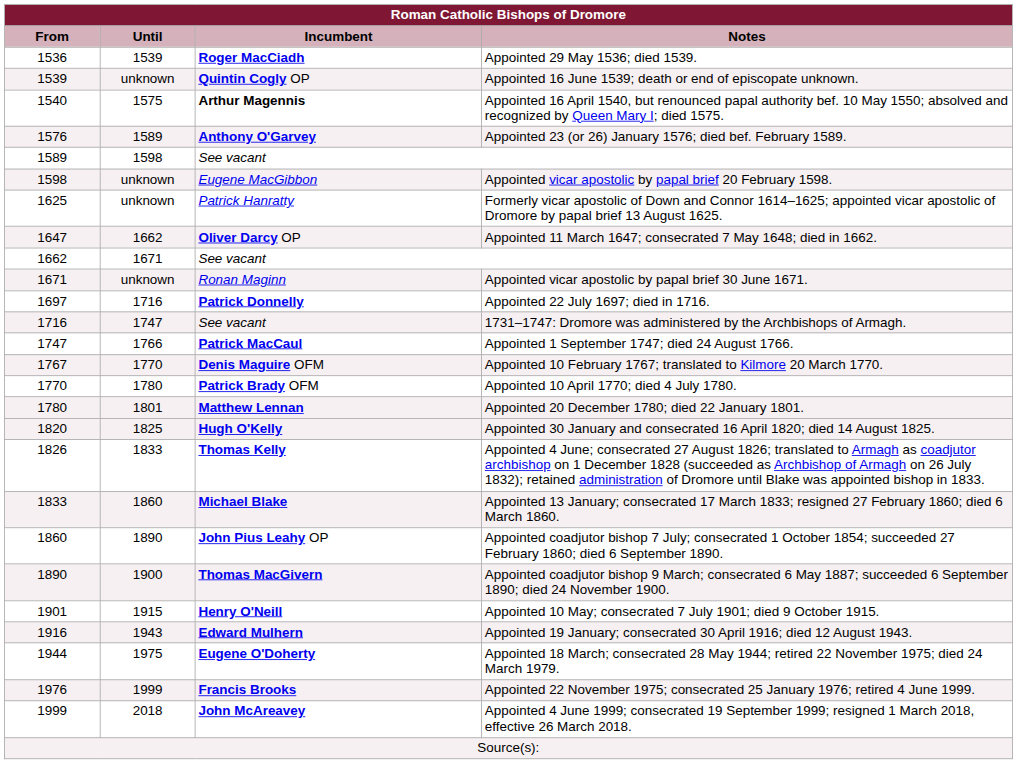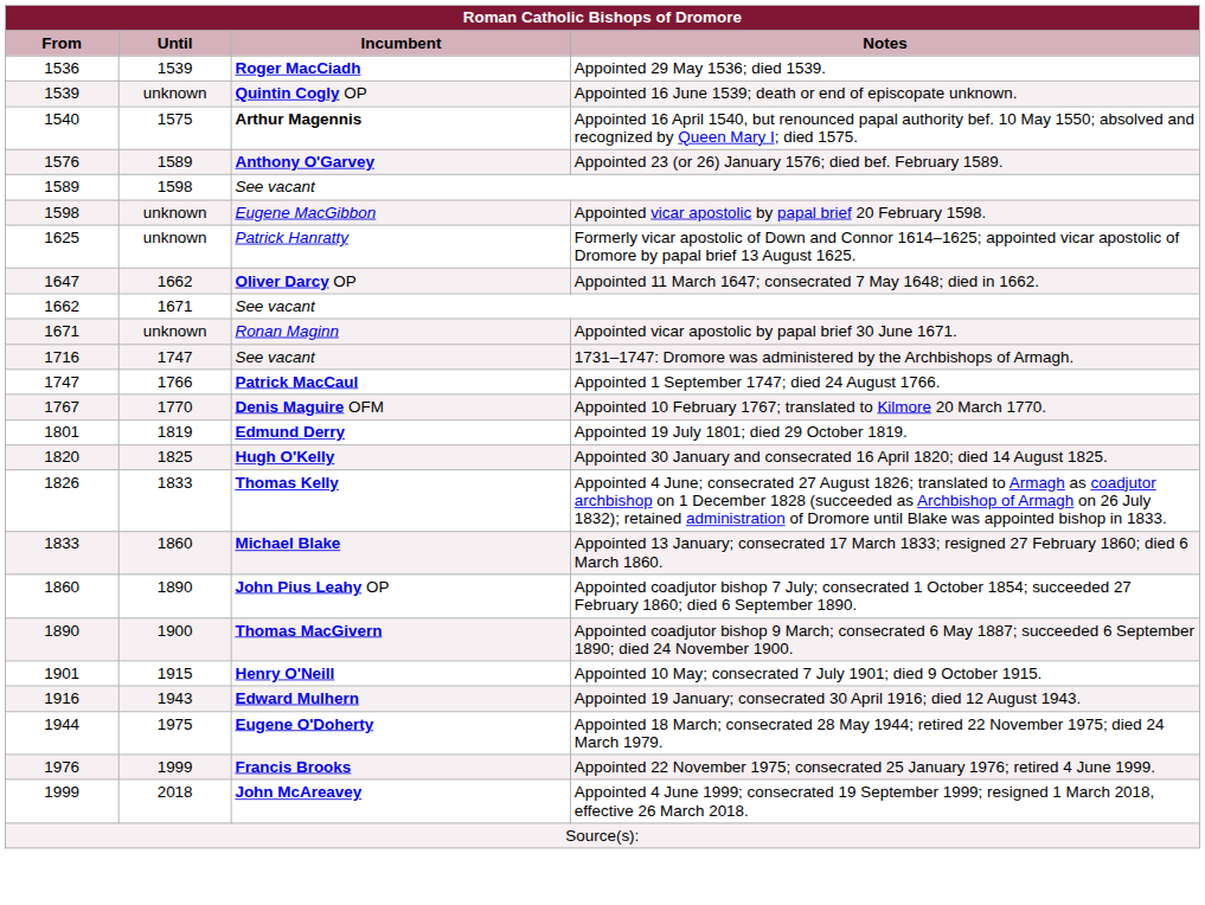 <table class="wikitable" style="width:95%;" border="1" cellpadding="2">
 <tr>
 <th colspan="4" style="background-color: #7F1734; color: white;">Roman Catholic Bishops of Dromore</th>
 </tr>
 <tr>
 <th style="background-color: #D4B1BB; width: 9%;">From</th>
 <th style="background-color: #D4B1BB; width: 9%;">Until</th>
 <th style="background-color: #D4B1BB; width: 27%;">Incumbent</th>
 <th style="background-color: #D4B1BB; width: 50%;">Notes</th>
 </tr>
 <tr valign="top" style="background-color: white;">
 <td style="text-align: center;">1536</td>
 <td style="text-align: center;"> 1539</td>
 <td><strong><a href='#'>Roger MacCiadh</a></strong></td>
 <td>Appointed 29 May 1536; died  1539.</td>
 </tr>
 <tr valign="top" style="background-color: #F7F0F2;">
 <td style="text-align: center;">1539</td>
 <td style="text-align: center;">unknown</td>
 <td><strong><a href='#'>Quintin Cogly</a></strong> OP</td>
 <td>Appointed 16 June 1539; death or end of episcopate unknown.</td>
 </tr>
 <tr valign="top" style="background-color: white;">
 <td style="text-align: center;">1540</td>
 <td style="text-align: center;"> 1575</td>
 <td><strong>Arthur Magennis</strong></td>
 <td>Appointed 16 April 1540, but renounced papal authority bef. 10 May 1550; absolved and recognized by <a href='#'>Queen Mary I</a>; died  1575.</td>
 </tr>
 <tr valign="top" style="background-color: #F7F0F2;">
 <td style="text-align: center;">1576</td>
 <td style="text-align: center;">1589</td>
 <td><strong><a href='#'>Anthony O'Garvey</a></strong></td>
 <td>Appointed 23 (or 26) January 1576; died bef. February 1589.</td>
 </tr>
 <tr valign="top" style="background-color: white;">
 <td style="text-align: center;">1589</td>
 <td style="text-align: center;">1598</td>
 <td colspan="2"><em>See vacant</em></td>
 </tr>
 <tr valign="top" style="background-color: #F7F0F2;">
 <td style="text-align: center;">1598</td>
 <td style="text-align: center;">unknown</td>
 <td><em><a href='#'>Eugene MacGibbon</a></em></td>
 <td>Appointed <a href='#'>vicar apostolic</a> by <a href='#'>papal brief</a> 20 February 1598.</td>
 </tr>
 <tr valign="top" style="background-color: white;">
 <td style="text-align: center;">1625</td>
 <td style="text-align: center;">unknown</td>
 <td><em><a href='#'>Patrick Hanratty</a></em></td>
 <td>Formerly vicar apostolic of Down and Connor 1614–1625; appointed vicar apostolic of Dromore by papal brief 13 August 1625.</td>
 </tr>
 <tr valign="top" style="background-color: #F7F0F2;">
 <td style="text-align: center;">1647</td>
 <td style="text-align: center;">1662</td>
 <td><strong><a href='#'>Oliver Darcy</a></strong> OP</td>
 <td>Appointed 11 March 1647; consecrated 7 May 1648; died in 1662.</td>
 </tr>
 <tr valign="top" style="background-color: white;">
 <td style="text-align: center;">1662</td>
 <td style="text-align: center;">1671</td>
 <td colspan="2"><em>See vacant</em></td>
 </tr>
 <tr valign="top" style="background-color: #F7F0F2;">
 <td style="text-align: center;">1671</td>
 <td style="text-align: center;">unknown</td>
 <td><em><a href='#'>Ronan Maginn</a></em></td>
 <td>Appointed vicar apostolic by papal brief 30 June 1671.</td>
 </tr>
-<tr valign="top" style="background-color: white;">
-<td style="text-align: center;">1697</td>
-<td style="text-align: center;">1716</td>
-<td><strong><a href='#'>Patrick Donnelly</a></strong></td>
-<td>Appointed 22 July 1697; died in 1716.</td>
-</tr>
 <tr valign="top" style="background-color: #F7F0F2;">
 <td style="text-align: center;">1716</td>
 <td style="text-align: center;">1747</td>
 <td><em>See vacant</em></td>
 <td>1731–1747: Dromore was administered by the Archbishops of Armagh.</td>
 </tr>
 <tr valign="top" style="background-color: white;">
 <td style="text-align: center;">1747</td>
 <td style="text-align: center;">1766</td>
 <td><strong><a href='#'>Patrick MacCaul</a></strong></td>
 <td>Appointed 1 September 1747; died 24 August 1766.</td>
 </tr>
 <tr valign="top" style="background-color: #F7F0F2;">
 <td style="text-align: center;">1767</td>
 <td style="text-align: center;">1770</td>
 <td><strong><a href='#'>Denis Maguire</a></strong> OFM</td>
 <td>Appointed 10 February 1767; translated to <a href='#'>Kilmore</a> 20 March 1770.</td>
 </tr>
 <tr valign="top" style="background-color: white;">
-<td style="text-align: center;">1770</td>
-<td style="text-align: center;">1780</td>
-<td><strong><a href='#'>Patrick Brady</a></strong> OFM</td>
-<td>Appointed 10 April 1770; died 4 July 1780.</td>
-</tr>
-<tr valign="top" style="background-color: #F7F0F2;">
-<td style="text-align: center;">1780</td>
 <td style="text-align: center;">1801</td>
-<td><strong><a href='#'>Matthew Lennan</a></strong></td>
-<td>Appointed 20 December 1780; died 22 January 1801.</td>
+<td style="text-align: center;">1819</td>
+<td><strong><a href='#'>Edmund Derry</a></strong></td>
+<td>Appointed 19 July 1801; died 29 October 1819.</td>
 </tr>
 <tr valign="top" style="background-color: #F7F0F2;">
 <td style="text-align: center;">1820</td>
 <td style="text-align: center;">1825</td>
 <td><strong><a href='#'>Hugh O'Kelly</a></strong></td>
 <td>Appointed 30 January and consecrated 16 April 1820; died 14 August 1825.</td>
 </tr>
 <tr valign="top" style="background-color: white;">
 <td style="text-align: center;">1826</td>
 <td style="text-align: center;">1833</td>
 <td><strong><a href='#'>Thomas Kelly</a></strong></td>
 <td>Appointed 4 June; consecrated 27 August 1826; translated to <a href='#'>Armagh</a> as <a href='#'>coadjutor archbishop</a> on 1 December 1828 (succeeded as <a href='#'>Archbishop of Armagh</a> on 26 July 1832); retained <a href='#'>administration</a> of Dromore until Blake was appointed bishop in 1833.</td>
 </tr>
 <tr valign="top" style="background-color: #F7F0F2;">
 <td style="text-align: center;">1833</td>
 <td style="text-align: center;">1860</td>
 <td><strong><a href='#'>Michael Blake</a></strong></td>
 <td>Appointed 13 January; consecrated 17 March 1833; resigned 27 February 1860; died 6 March 1860.</td>
 </tr>
 <tr valign="top" style="background-color: white;">
 <td style="text-align: center;">1860</td>
 <td style="text-align: center;">1890</td>
 <td><strong><a href='#'>John Pius Leahy</a></strong> OP</td>
 <td>Appointed coadjutor bishop 7 July; consecrated 1 October 1854; succeeded 27 February 1860; died 6 September 1890.</td>
 </tr>
 <tr valign="top" style="background-color: #F7F0F2;">
 <td style="text-align: center;">1890</td>
 <td style="text-align: center;">1900</td>
 <td><strong><a href='#'>Thomas MacGivern</a></strong></td>
 <td>Appointed coadjutor bishop 9 March; consecrated 6 May 1887; succeeded 6 September 1890; died 24 November 1900.</td>
 </tr>
 <tr valign="top" style="background-color: white;">
 <td style="text-align: center;">1901</td>
 <td style="text-align: center;">1915</td>
 <td><strong><a href='#'>Henry O'Neill</a></strong></td>
 <td>Appointed 10 May; consecrated 7 July 1901; died 9 October 1915.</td>
 </tr>
 <tr valign="top" style="background-color: #F7F0F2;">
 <td style="text-align: center;">1916</td>
 <td style="text-align: center;">1943</td>
 <td><strong><a href='#'>Edward Mulhern</a></strong></td>
 <td>Appointed 19 January; consecrated 30 April 1916; died 12 August 1943.</td>
 </tr>
 <tr valign="top" style="background-color: white;">
 <td style="text-align: center;">1944</td>
 <td style="text-align: center;">1975</td>
 <td><strong><a href='#'>Eugene O'Doherty</a></strong></td>
 <td>Appointed 18 March; consecrated 28 May 1944; retired 22 November 1975; died 24 March 1979.</td>
 </tr>
 <tr valign="top" style="background-color: #F7F0F2;">
 <td style="text-align: center;">1976</td>
 <td style="text-align: center;">1999</td>
 <td><strong><a href='#'>Francis Brooks</a></strong></td>
 <td>Appointed 22 November 1975; consecrated 25 January 1976; retired 4 June 1999.</td>
 </tr>
 <tr valign="top" style="background-color: white;">
 <td style="text-align: center;">1999</td>
 <td style="text-align: center;">2018</td>
 <td><strong><a href='#'>John McAreavey</a></strong></td>
 <td>Appointed 4 June 1999; consecrated 19 September 1999; resigned 1 March 2018, effective 26 March 2018.</td>
 </tr>
 <tr valign="top" style="background-color: #F7F0F2;">
 <td colspan="4" style="text-align: center;">Source(s):</td>
 </tr>
 </table>
